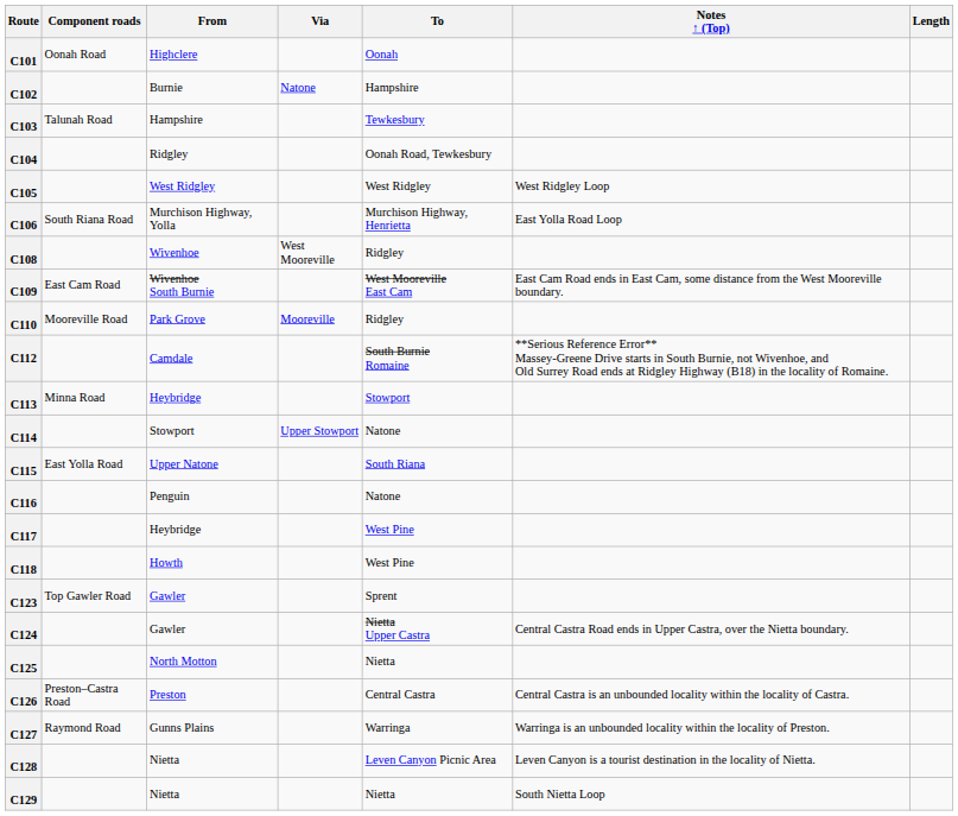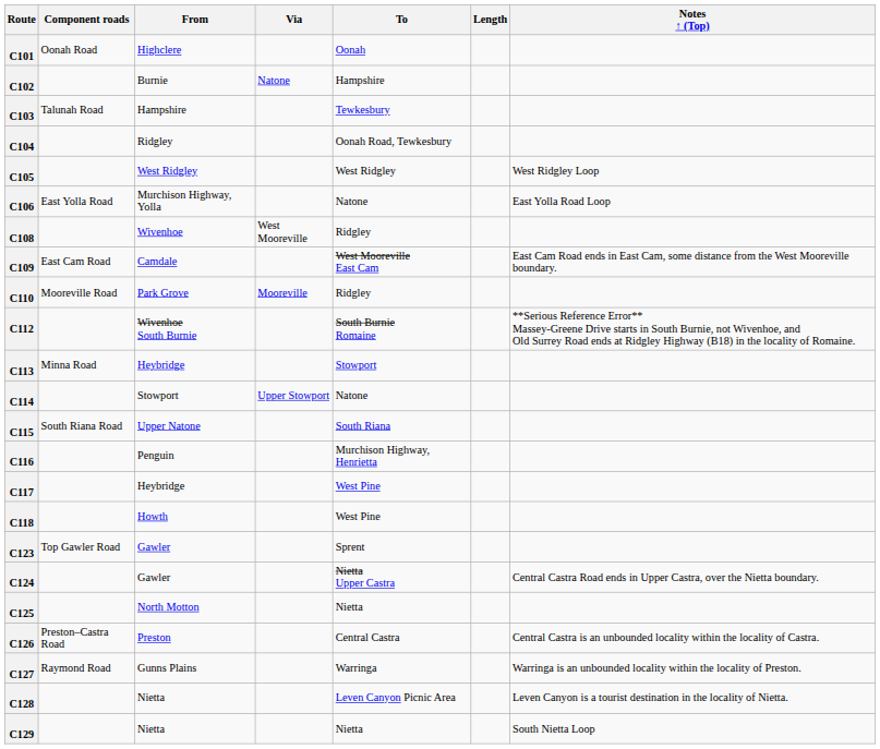 <table class="wikitable">
 <tr>
 <th scope="col">Route</th>
 <th scope="col">Component roads</th>
 <th scope="col">From</th>
 <th scope="col">Via</th>
 <th scope="col">To</th>
+<th scope="col">Length</th>
 <th scope="col">Notes<br><a href='#'>↑ (Top)</a></th>
-<th scope="col">Length</th>
 </tr>
 <tr>
 <th style="vertical-align:top; white-space:nowrap;"><br>C101</th>
 <td>Oonah Road</td>
 <td><a href='#'>Highclere</a></td>
 <td></td>
 <td><a href='#'>Oonah</a></td>
 <td></td>
 <td></td>
 </tr>
 <tr>
 <th style="vertical-align:top; white-space:nowrap;"><br>C102</th>
 <td></td>
 <td>Burnie</td>
 <td><a href='#'>Natone</a></td>
 <td>Hampshire</td>
 <td></td>
 <td></td>
 </tr>
 <tr>
 <th style="vertical-align:top; white-space:nowrap;"><br>C103</th>
 <td>Talunah Road</td>
 <td>Hampshire</td>
 <td></td>
 <td><a href='#'>Tewkesbury</a></td>
 <td></td>
 <td></td>
 </tr>
 <tr>
 <th style="vertical-align:top; white-space:nowrap;"><br>C104</th>
 <td></td>
 <td>Ridgley</td>
 <td></td>
 <td>Oonah Road, Tewkesbury</td>
 <td></td>
 <td></td>
 </tr>
 <tr>
 <th style="vertical-align:top; white-space:nowrap;"><br>C105</th>
 <td></td>
 <td><a href='#'>West Ridgley</a></td>
 <td></td>
 <td>West Ridgley</td>
+<td></td>
 <td>West Ridgley Loop</td>
-<td></td>
 </tr>
 <tr>
 <th style="vertical-align:top; white-space:nowrap;"><br>C106</th>
-<td>South Riana Road</td>
+<td>East Yolla Road</td>
 <td>Murchison Highway, Yolla</td>
 <td></td>
-<td>Murchison Highway, <a href='#'>Henrietta</a></td>
+<td>Natone</td>
+<td></td>
 <td>East Yolla Road Loop</td>
-<td></td>
 </tr>
 <tr>
 <th style="vertical-align:top; white-space:nowrap;"><br>C108</th>
 <td></td>
 <td><a href='#'>Wivenhoe</a></td>
 <td>West Mooreville</td>
 <td>Ridgley</td>
 <td></td>
 <td></td>
 </tr>
 <tr>
 <th style="vertical-align:top; white-space:nowrap;"><br>C109</th>
 <td>East Cam Road</td>
-<td> <s>Wivenhoe</s> <br> <a href='#'>South Burnie</a></td>
+<td><a href='#'>Camdale</a></td>
 <td></td>
 <td> <s>West Mooreville</s> <br> <a href='#'>East Cam</a></td>
+<td></td>
 <td>East Cam Road ends in East Cam, some distance from the West Mooreville boundary.</td>
-<td></td>
 </tr>
 <tr>
 <th style="vertical-align:top; white-space:nowrap;"><br>C110</th>
 <td>Mooreville Road</td>
 <td><a href='#'>Park Grove</a></td>
 <td><a href='#'>Mooreville</a></td>
 <td>Ridgley</td>
 <td></td>
 <td></td>
 </tr>
 <tr>
 <th style="vertical-align:top; white-space:nowrap;"><br>C112</th>
 <td></td>
-<td><a href='#'>Camdale</a></td>
+<td> <s>Wivenhoe</s> <br> <a href='#'>South Burnie</a></td>
 <td></td>
 <td> <s>South Burnie</s> <br> <a href='#'>Romaine</a></td>
+<td></td>
 <td>**Serious Reference Error** <br> Massey-Greene Drive starts in South Burnie, not Wivenhoe, and <br> Old Surrey Road ends at Ridgley Highway (B18) in the locality of Romaine.</td>
-<td></td>
 </tr>
 <tr>
 <th style="vertical-align:top; white-space:nowrap;"><br>C113</th>
 <td>Minna Road</td>
 <td><a href='#'>Heybridge</a></td>
 <td></td>
 <td><a href='#'>Stowport</a></td>
 <td></td>
 <td></td>
 </tr>
 <tr>
 <th style="vertical-align:top; white-space:nowrap;"><br>C114</th>
 <td></td>
 <td>Stowport</td>
 <td><a href='#'>Upper Stowport</a></td>
 <td>Natone</td>
 <td></td>
 <td></td>
 </tr>
 <tr>
 <th style="vertical-align:top; white-space:nowrap;"><br>C115</th>
-<td>East Yolla Road</td>
+<td>South Riana Road</td>
 <td><a href='#'>Upper Natone</a></td>
 <td></td>
 <td><a href='#'>South Riana</a></td>
 <td></td>
 <td></td>
 </tr>
 <tr>
 <th style="vertical-align:top; white-space:nowrap;"><br>C116</th>
 <td></td>
 <td>Penguin</td>
 <td></td>
-<td>Natone</td>
+<td>Murchison Highway, <a href='#'>Henrietta</a></td>
 <td></td>
 <td></td>
 </tr>
 <tr>
 <th style="vertical-align:top; white-space:nowrap;"><br>C117</th>
 <td></td>
 <td>Heybridge</td>
 <td></td>
 <td><a href='#'>West Pine</a></td>
 <td></td>
 <td></td>
 </tr>
 <tr>
 <th style="vertical-align:top; white-space:nowrap;"><br>C118</th>
 <td></td>
 <td><a href='#'>Howth</a></td>
 <td></td>
 <td>West Pine</td>
 <td></td>
 <td></td>
 </tr>
 <tr>
 <th style="vertical-align:top; white-space:nowrap;"><br>C123</th>
 <td>Top Gawler Road</td>
 <td><a href='#'>Gawler</a></td>
 <td></td>
 <td>Sprent</td>
 <td></td>
 <td></td>
 </tr>
 <tr>
 <th style="vertical-align:top; white-space:nowrap;"><br>C124</th>
 <td></td>
 <td>Gawler</td>
 <td></td>
 <td> <s>Nietta</s> <br> <a href='#'>Upper Castra</a></td>
+<td></td>
 <td>Central Castra Road ends in Upper Castra, over the Nietta boundary.</td>
-<td></td>
 </tr>
 <tr>
 <th style="vertical-align:top; white-space:nowrap;"><br>C125</th>
 <td></td>
 <td><a href='#'>North Motton</a></td>
 <td></td>
 <td>Nietta</td>
 <td></td>
 <td></td>
 </tr>
 <tr>
 <th style="vertical-align:top; white-space:nowrap;"><br>C126</th>
 <td>Preston–Castra Road</td>
 <td><a href='#'>Preston</a></td>
 <td></td>
 <td> Central Castra</td>
+<td></td>
 <td>Central Castra is an unbounded locality within the locality of Castra.</td>
-<td></td>
 </tr>
 <tr>
 <th style="vertical-align:top; white-space:nowrap;"><br>C127</th>
 <td>Raymond Road</td>
 <td>Gunns Plains</td>
 <td></td>
 <td>Warringa</td>
+<td></td>
 <td>Warringa is an unbounded locality within the locality of Preston.</td>
-<td></td>
 </tr>
 <tr>
 <th style="vertical-align:top; white-space:nowrap;"><br>C128</th>
 <td></td>
 <td>Nietta</td>
 <td></td>
 <td><a href='#'>Leven Canyon</a> Picnic Area</td>
+<td></td>
 <td>Leven Canyon is a tourist destination in the locality of Nietta.</td>
-<td></td>
 </tr>
 <tr>
 <th style="vertical-align:top; white-space:nowrap;"><br>C129</th>
 <td></td>
 <td>Nietta</td>
 <td></td>
 <td>Nietta</td>
+<td></td>
 <td>South Nietta Loop</td>
-<td></td>
 </tr>
 </table>
